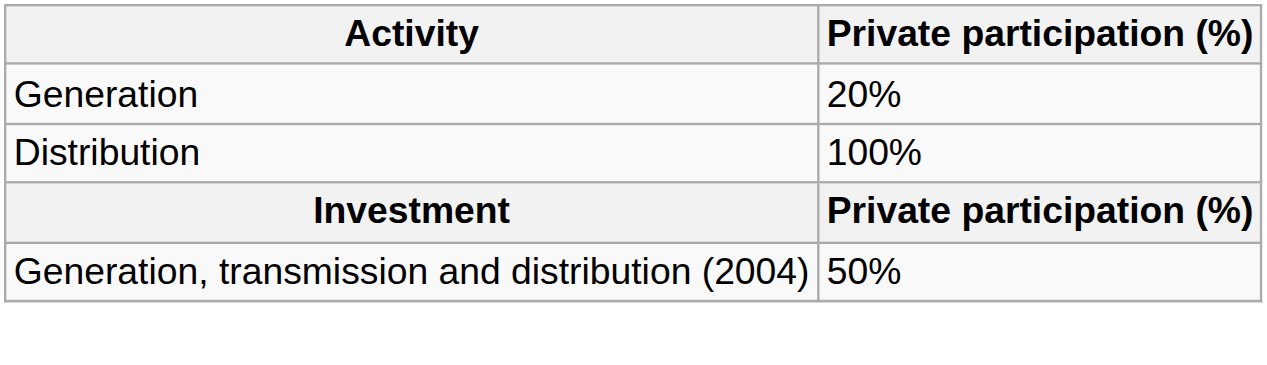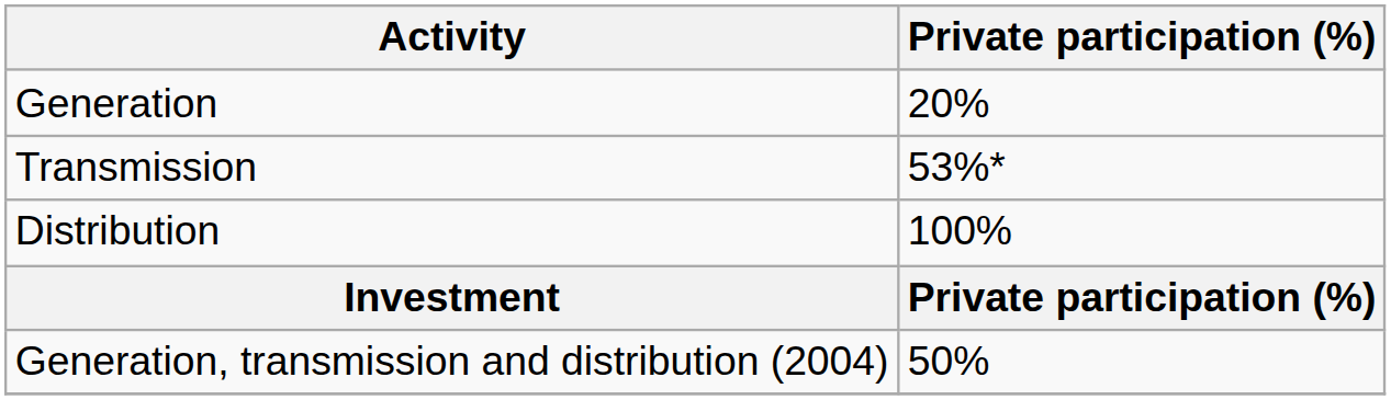 <table class="wikitable">
 <tr>
 <th !style="text-align: center; background-color:#ffdead;">Activity</th>
 <th !style="text-align: center; background-color:#ffdead;">Private participation (%)</th>
 </tr>
 <tr>
 <td>Generation</td>
 <td>20%</td>
+</tr>
+<tr>
+<td>Transmission</td>
+<td>53%*</td>
 </tr>
 <tr>
 <td>Distribution</td>
 <td>100%</td>
 </tr>
 <tr>
 <th !style="text-align: center; background-color:#ffdead;">Investment</th>
 <th !style="text-align: center; background-color:#ffdead;">Private participation (%)</th>
 </tr>
 <tr>
 <td>Generation, transmission and distribution (2004)</td>
 <td>50%</td>
 </tr>
 <tr>
 </tr>
 </table>
